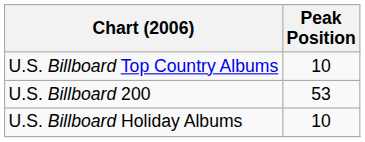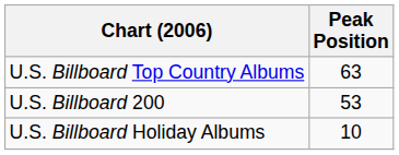 <table class="wikitable">
 <tr>
 <th>Chart (2006)</th>
 <th>Peak<br>Position</th>
 </tr>
 <tr>
 <td>U.S. <em>Billboard</em> <a href='#'>Top Country Albums</a></td>
-<td align="center">10</td>
+<td align="center">63</td>
 </tr>
 <tr>
 <td>U.S. <em>Billboard</em> 200</td>
 <td align="center">53</td>
 </tr>
 <tr>
 <td>U.S. <em>Billboard</em> Holiday Albums</td>
 <td align="center">10</td>
 </tr>
 <tr>
 </tr>
 </table>
